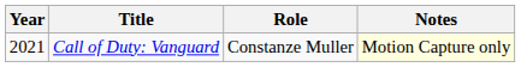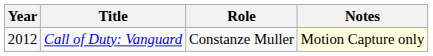 <table class="wikitable sortable">
 <tr>
 <th>Year</th>
 <th>Title</th>
 <th>Role</th>
 <th class="unsortable">Notes</th>
 </tr>
 <tr>
-<td>2021</td>
+<td>2012</td>
 <td><em><a href='#'>Call of Duty: Vanguard</a></em></td>
 <td>Constanze Muller</td>
 <td style="background: lightyellow;">Motion Capture only</td>
 </tr>
 </table>
